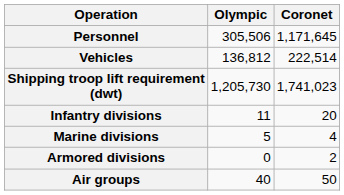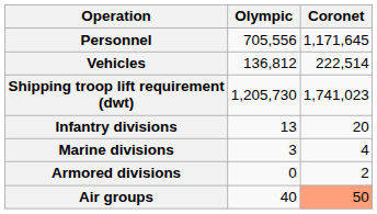 <table class="wikitable" style="text-align: right;">
 <tr>
 <th>Operation</th>
 <th>Olympic</th>
 <th>Coronet</th>
 </tr>
 <tr>
 <th>Personnel</th>
-<td>305,506</td>
+<td>705,556</td>
 <td>1,171,645</td>
 </tr>
 <tr>
 <th>Vehicles</th>
 <td>136,812</td>
 <td>222,514</td>
 </tr>
 <tr>
 <th>Shipping troop lift requirement<br>(dwt)</th>
 <td>1,205,730</td>
 <td>1,741,023</td>
 </tr>
 <tr>
 <th>Infantry divisions</th>
-<td>11</td>
+<td>13</td>
 <td>20</td>
 </tr>
 <tr>
 <th>Marine divisions</th>
-<td>5</td>
+<td>3</td>
 <td>4</td>
 </tr>
 <tr>
 <th>Armored divisions</th>
 <td>0</td>
 <td>2</td>
 </tr>
 <tr>
 <th>Air groups</th>
 <td>40</td>
-<td>50</td>
+<td style="background: lightsalmon;">50</td>
 </tr>
 </table>
